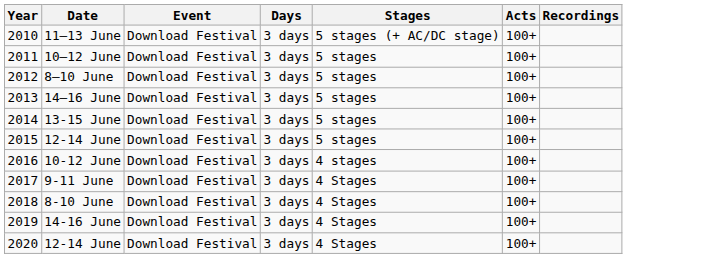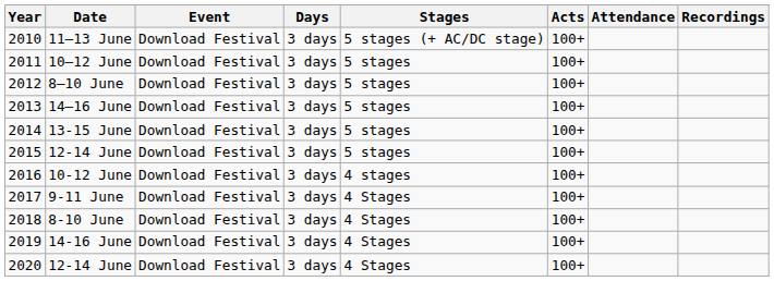 <table class="wikitable">
 <tr>
 <th>Year</th>
 <th>Date</th>
 <th>Event</th>
 <th>Days</th>
 <th>Stages</th>
 <th>Acts</th>
+<th>Attendance</th>
 <th>Recordings</th>
 </tr>
 <tr>
 <td>2010</td>
 <td>11–13 June</td>
 <td>Download Festival</td>
 <td>3 days</td>
 <td>5 stages (+ AC/DC stage)</td>
 <td>100+</td>
 <td></td>
+<td></td>
 </tr>
 <tr>
 <td>2011</td>
 <td>10–12 June</td>
 <td>Download Festival</td>
 <td>3 days</td>
 <td>5 stages</td>
 <td>100+</td>
+<td></td>
 <td></td>
 </tr>
 <tr>
 <td>2012</td>
 <td>8–10 June</td>
 <td>Download Festival</td>
 <td>3 days</td>
 <td>5 stages</td>
 <td>100+</td>
 <td></td>
+<td></td>
 </tr>
 <tr>
 <td>2013</td>
 <td>14–16 June</td>
 <td>Download Festival</td>
 <td>3 days</td>
 <td>5 stages</td>
 <td>100+</td>
+<td></td>
 <td></td>
 </tr>
 <tr>
 <td>2014</td>
 <td>13-15 June</td>
 <td>Download Festival</td>
 <td>3 days</td>
 <td>5 stages</td>
 <td>100+</td>
 <td></td>
+<td></td>
 </tr>
 <tr>
 <td>2015</td>
 <td>12-14 June</td>
 <td>Download Festival</td>
 <td>3 days</td>
 <td>5 stages</td>
 <td>100+</td>
+<td></td>
 <td></td>
 </tr>
 <tr>
 <td>2016</td>
 <td>10-12 June</td>
 <td>Download Festival</td>
 <td>3 days</td>
 <td>4 stages</td>
 <td>100+</td>
 <td></td>
+<td></td>
 </tr>
 <tr>
 <td>2017</td>
 <td>9-11 June</td>
 <td>Download Festival</td>
 <td>3 days</td>
 <td>4 Stages</td>
 <td>100+</td>
+<td></td>
 <td></td>
 </tr>
 <tr>
 <td>2018</td>
 <td>8-10 June</td>
 <td>Download Festival</td>
 <td>3 days</td>
 <td>4 Stages</td>
 <td>100+</td>
 <td></td>
+<td></td>
 </tr>
 <tr>
 <td>2019</td>
 <td>14-16 June</td>
 <td>Download Festival</td>
 <td>3 days</td>
 <td>4 Stages</td>
 <td>100+</td>
+<td></td>
 <td></td>
 </tr>
 <tr>
 <td>2020</td>
 <td>12-14 June</td>
 <td>Download Festival</td>
 <td>3 days</td>
 <td>4 Stages</td>
 <td>100+</td>
 <td></td>
+<td></td>
 </tr>
 </table>
